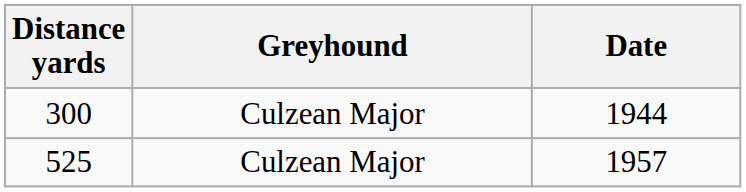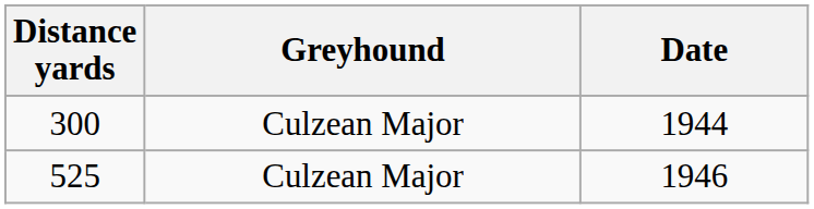 <table class="wikitable" style="font-size: 100%">
 <tr>
 <th width=50>Distance <br>yards</th>
 <th width=200>Greyhound</th>
 <th width=100>Date</th>
 </tr>
 <tr align=center>
 <td>300</td>
 <td>Culzean Major</td>
 <td>1944</td>
 </tr>
 <tr align=center>
 <td>525</td>
 <td>Culzean Major</td>
-<td>1957</td>
+<td>1946</td>
 </tr>
 </table>
